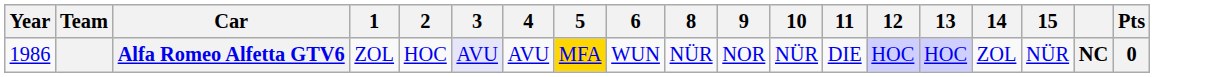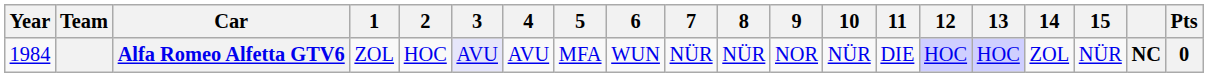 <table class="wikitable" border="1" style="text-align:center; font-size:85%;">
 <tr>
 <th>Year</th>
 <th>Team</th>
 <th>Car</th>
 <th>1</th>
 <th>2</th>
 <th>3</th>
 <th>4</th>
 <th>5</th>
 <th>6</th>
+<th>7</th>
 <th>8</th>
 <th>9</th>
 <th>10</th>
 <th>11</th>
 <th>12</th>
 <th>13</th>
 <th>14</th>
 <th>15</th>
 <th></th>
 <th>Pts</th>
 </tr>
 <tr>
-<td><a href='#'>1986</a></td>
+<td><a href='#'>1984</a></td>
 <th></th>
 <th><a href='#'>Alfa Romeo Alfetta GTV6</a></th>
 <td><a href='#'>ZOL</a></td>
 <td><a href='#'>HOC</a></td>
 <td style="background: lavender;"><a href='#'>AVU</a></td>
 <td><a href='#'>AVU</a></td>
-<td style="background: gold;"><a href='#'>MFA</a></td>
+<td><a href='#'>MFA</a></td>
 <td><a href='#'>WUN</a></td>
+<td><a href='#'>NÜR</a></td>
 <td><a href='#'>NÜR</a></td>
 <td><a href='#'>NOR</a></td>
 <td><a href='#'>NÜR</a></td>
 <td><a href='#'>DIE</a></td>
 <td style="background:#CFCFFF;"><a href='#'>HOC</a><br></td>
 <td style="background:#CFCFFF;"><a href='#'>HOC</a><br></td>
 <td><a href='#'>ZOL</a></td>
 <td><a href='#'>NÜR</a></td>
 <th>NC</th>
 <th>0</th>
 </tr>
 </table>
